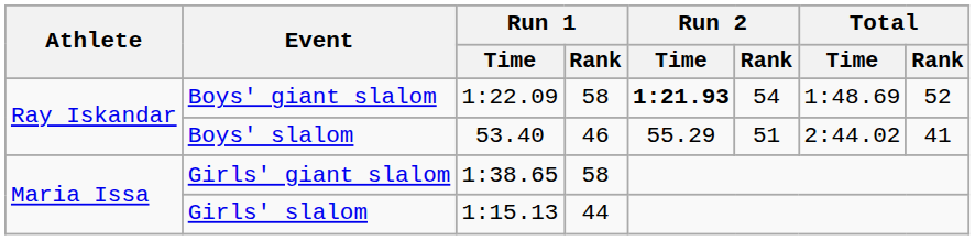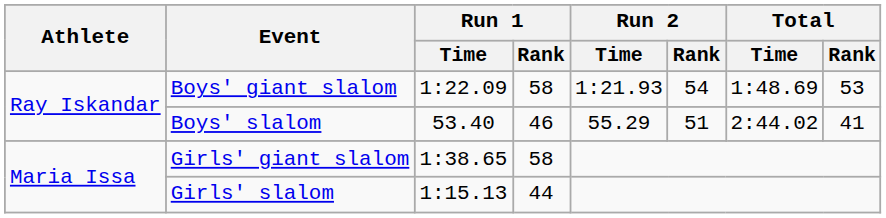 <table class="wikitable" style="font-size:90%">
 <tr>
 <th rowspan=2>Athlete</th>
 <th rowspan=2>Event</th>
 <th colspan=2>Run 1</th>
 <th colspan=2>Run 2</th>
 <th colspan=2>Total</th>
 </tr>
 <tr style="font-size:95%">
 <th>Time</th>
 <th>Rank</th>
 <th>Time</th>
 <th>Rank</th>
 <th>Time</th>
 <th>Rank</th>
 </tr>
 <tr align=center>
 <td align="left" rowspan="2"><a href='#'>Ray Iskandar</a></td>
 <td align="left"><a href='#'>Boys' giant slalom</a></td>
 <td>1:22.09</td>
 <td>58</td>
-<td><strong>1:21.93</strong></td>
+<td>1:21.93</td>
 <td>54</td>
 <td>1:48.69</td>
-<td>52</td>
+<td>53</td>
 </tr>
 <tr align=center>
 <td align="left"><a href='#'>Boys' slalom</a></td>
 <td>53.40</td>
 <td>46</td>
 <td>55.29</td>
 <td>51</td>
 <td>2:44.02</td>
 <td>41</td>
 </tr>
 <tr align=center>
 <td align="left" rowspan="2"><a href='#'>Maria Issa</a></td>
 <td align="left"><a href='#'>Girls' giant slalom</a></td>
 <td>1:38.65</td>
 <td>58</td>
 <td colspan=4></td>
 </tr>
 <tr align=center>
 <td align="left"><a href='#'>Girls' slalom</a></td>
 <td>1:15.13</td>
 <td>44</td>
 <td colspan=4></td>
 </tr>
 </table>
